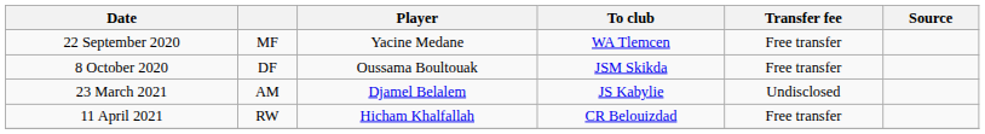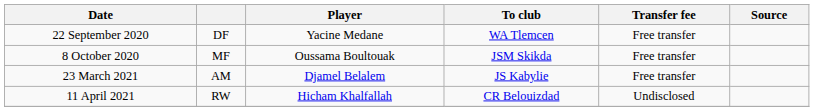 <table class="wikitable sortable" style="width:70%; text-align:center; font-size:85%; text-align:centre;">
 <tr>
 <th>Date</th>
 <th></th>
 <th>Player</th>
 <th>To club</th>
 <th>Transfer fee</th>
 <th>Source</th>
 </tr>
 <tr>
 <td>22 September 2020</td>
-<td>MF</td>
+<td>DF</td>
 <td> Yacine Medane</td>
 <td><a href='#'>WA Tlemcen</a></td>
 <td>Free transfer</td>
 <td></td>
 </tr>
 <tr>
 <td>8 October 2020</td>
-<td>DF</td>
+<td>MF</td>
 <td> Oussama Boultouak</td>
 <td><a href='#'>JSM Skikda</a></td>
 <td>Free transfer</td>
 <td></td>
 </tr>
 <tr>
 <td>23 March 2021</td>
 <td>AM</td>
 <td> <a href='#'>Djamel Belalem</a></td>
 <td><a href='#'>JS Kabylie</a></td>
-<td>Undisclosed</td>
+<td>Free transfer</td>
 <td></td>
 </tr>
 <tr>
 <td>11 April 2021</td>
 <td>RW</td>
 <td> <a href='#'>Hicham Khalfallah</a></td>
 <td><a href='#'>CR Belouizdad</a></td>
-<td>Free transfer</td>
+<td>Undisclosed</td>
 <td></td>
 </tr>
 <tr>
 </tr>
 </table>
